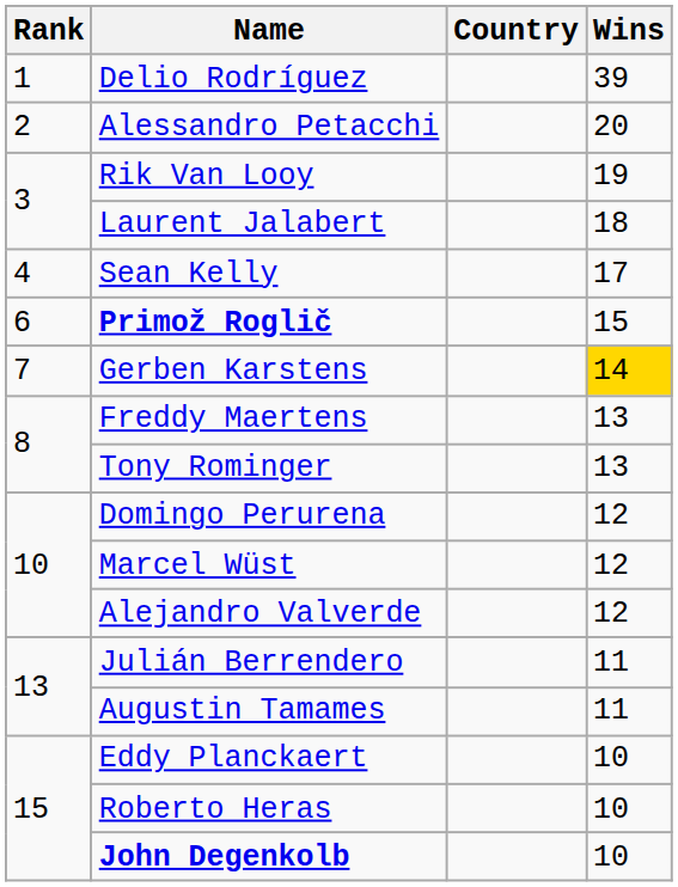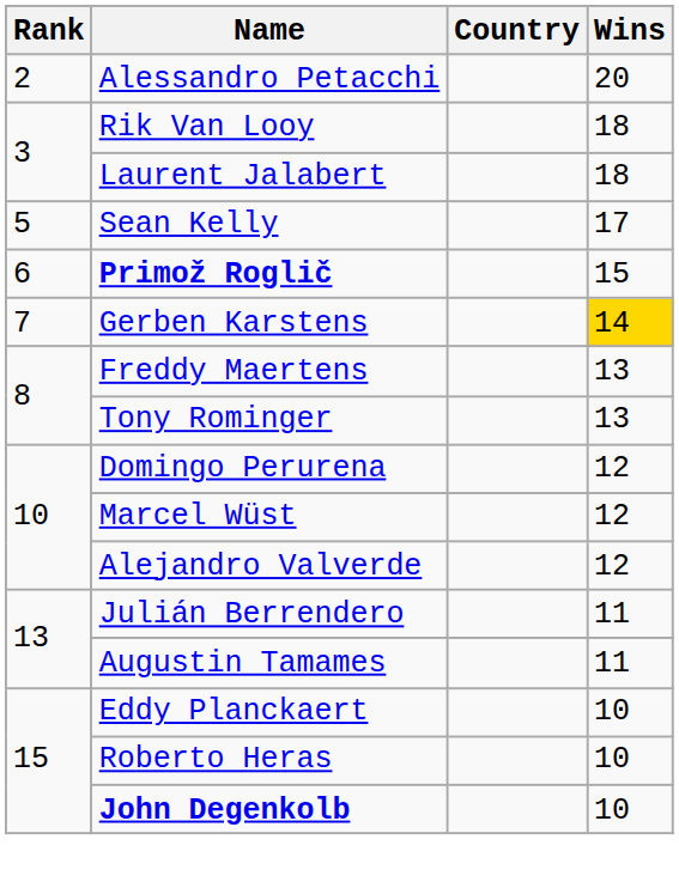 <table class="wikitable">
 <tr>
 <th>Rank</th>
 <th>Name</th>
 <th>Country</th>
 <th>Wins</th>
-</tr>
-<tr>
-<td>1</td>
-<td><a href='#'>Delio Rodríguez</a></td>
-<td></td>
-<td>39</td>
 </tr>
 <tr>
 <td>2</td>
 <td><a href='#'>Alessandro Petacchi</a></td>
 <td></td>
 <td>20</td>
 </tr>
 <tr>
 <td rowspan=2>3</td>
 <td><a href='#'>Rik Van Looy</a></td>
 <td></td>
-<td>19</td>
+<td>18</td>
 </tr>
 <tr>
 <td><a href='#'>Laurent Jalabert</a></td>
 <td></td>
 <td>18</td>
 </tr>
 <tr>
-<td>4</td>
+<td>5</td>
 <td><a href='#'>Sean Kelly</a></td>
 <td></td>
 <td>17</td>
 </tr>
 <tr>
 <td>6</td>
 <td><strong><a href='#'>Primož Roglič</a></strong></td>
 <td></td>
 <td>15</td>
 </tr>
 <tr>
 <td>7</td>
 <td><a href='#'>Gerben Karstens</a></td>
 <td></td>
 <td style="background: gold;">14</td>
 </tr>
 <tr>
 <td rowspan=2>8</td>
 <td><a href='#'>Freddy Maertens</a></td>
 <td></td>
 <td>13</td>
 </tr>
 <tr>
 <td><a href='#'>Tony Rominger</a></td>
 <td></td>
 <td>13</td>
 </tr>
 <tr>
 <td rowspan=3>10</td>
 <td><a href='#'>Domingo Perurena</a></td>
 <td></td>
 <td>12</td>
 </tr>
 <tr>
 <td><a href='#'>Marcel Wüst</a></td>
 <td></td>
 <td>12</td>
 </tr>
 <tr>
 <td><a href='#'>Alejandro Valverde</a></td>
 <td></td>
 <td>12</td>
 </tr>
 <tr>
 <td rowspan=2>13</td>
 <td><a href='#'>Julián Berrendero</a></td>
 <td></td>
 <td>11</td>
 </tr>
 <tr>
 <td><a href='#'>Augustin Tamames</a></td>
 <td></td>
 <td>11</td>
 </tr>
 <tr>
 <td rowspan=3>15</td>
 <td><a href='#'>Eddy Planckaert</a></td>
 <td></td>
 <td>10</td>
 </tr>
 <tr>
 <td><a href='#'>Roberto Heras</a></td>
 <td></td>
 <td>10</td>
 </tr>
 <tr>
 <td><strong><a href='#'>John Degenkolb</a></strong></td>
 <td></td>
 <td>10</td>
 </tr>
 </table>
